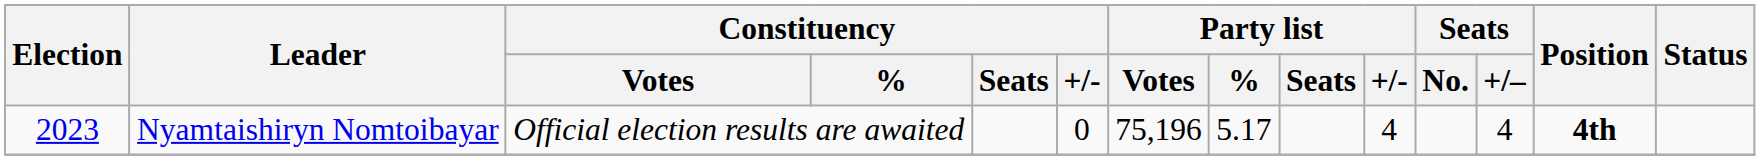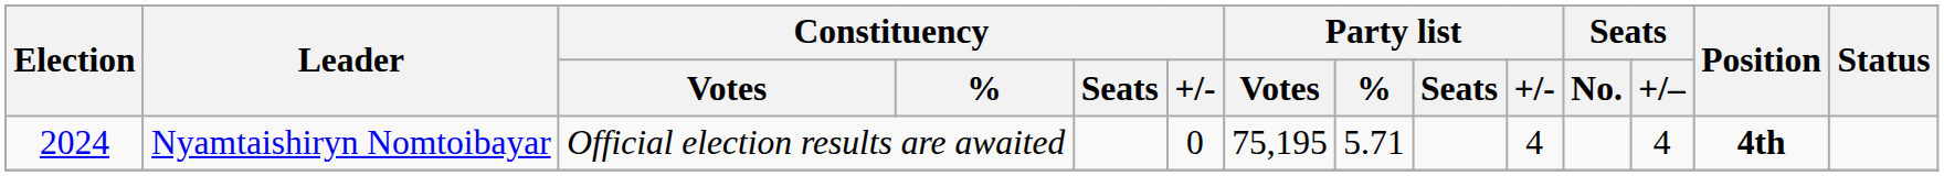 <table class="wikitable" style="text-align:center">
 <tr>
 <th rowspan="2">Election</th>
 <th rowspan="2">Leader</th>
 <th colspan="4">Constituency</th>
 <th colspan="4">Party list</th>
 <th colspan="2">Seats</th>
 <th rowspan="2">Position</th>
 <th rowspan="2">Status</th>
 </tr>
 <tr>
 <th>Votes</th>
 <th>%</th>
 <th>Seats</th>
 <th>+/-</th>
 <th>Votes</th>
 <th>%</th>
 <th>Seats</th>
 <th>+/-</th>
 <th>No.</th>
 <th>+/–</th>
 </tr>
 <tr>
-<td><a href='#'>2023</a></td>
+<td><a href='#'>2024</a></td>
 <td><a href='#'>Nyamtaishiryn Nomtoibayar</a></td>
 <td colspan="2"><em>Official election results are awaited</em></td>
 <td></td>
 <td> 0</td>
-<td>75,196</td>
-<td>5.17</td>
+<td>75,195</td>
+<td>5.71</td>
 <td></td>
 <td> 4</td>
 <td></td>
 <td> 4</td>
 <td><strong>4th</strong></td>
 <td></td>
 </tr>
 <tr>
 </tr>
 </table>
